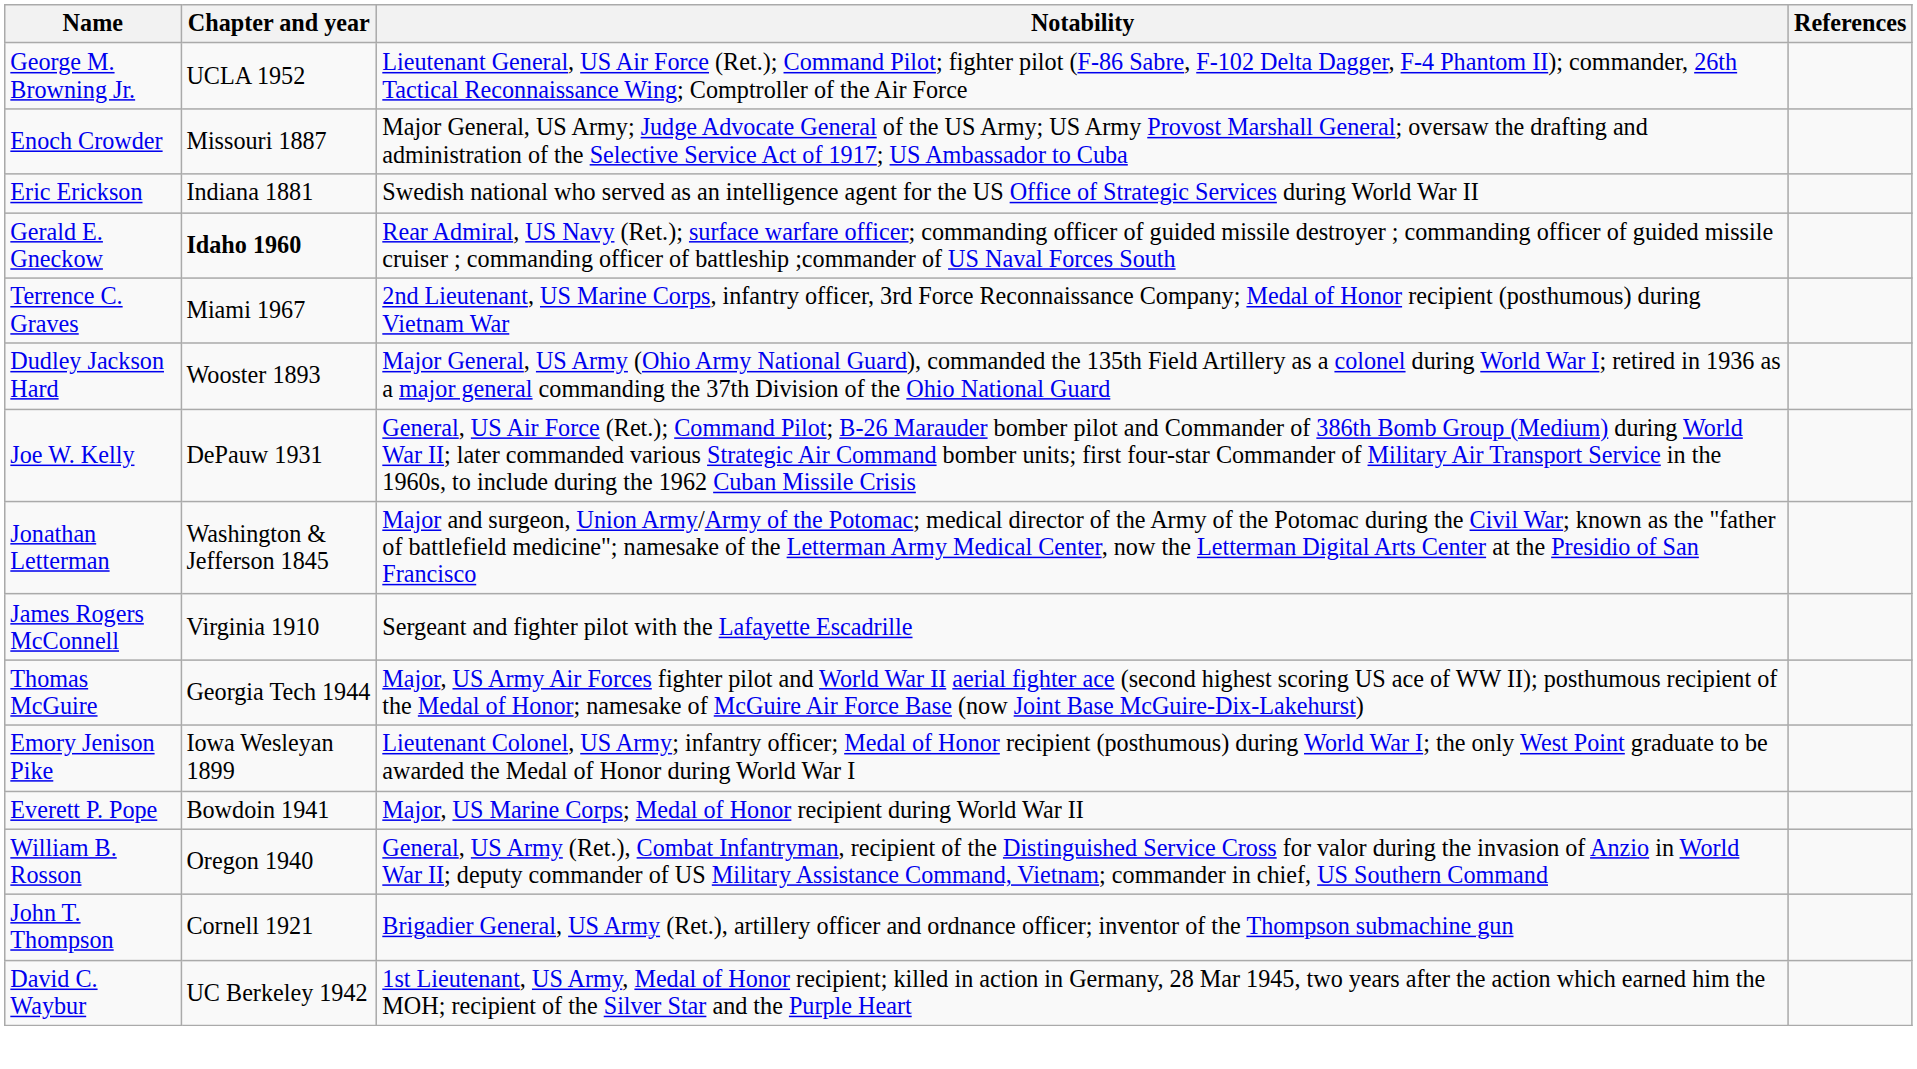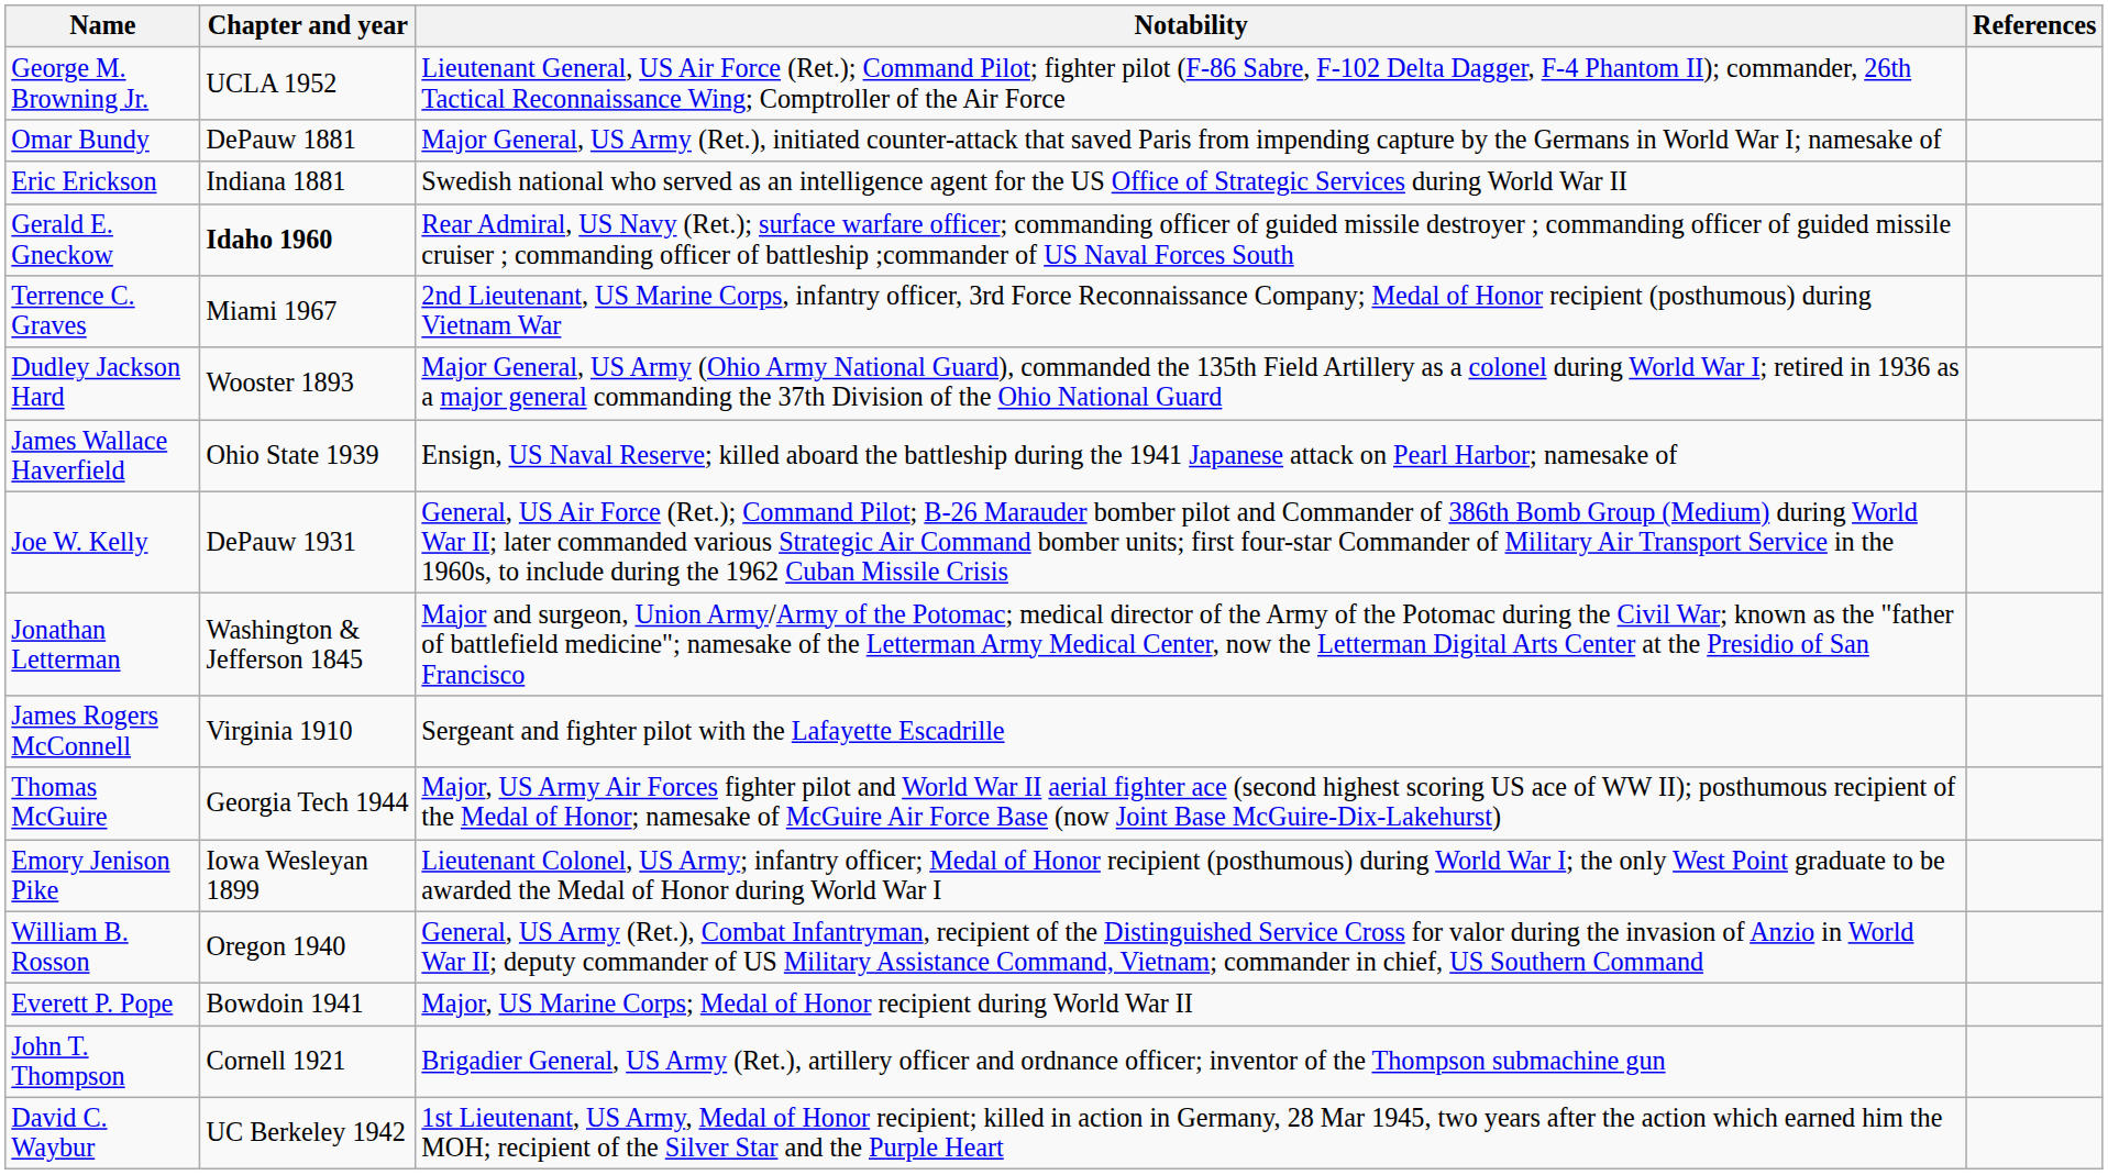 <table class="wikitable sortable" style="width:100%;">
 <tr>
 <th>Name</th>
 <th>Chapter and year</th>
 <th>Notability</th>
 <th>References</th>
 </tr>
 <tr>
 <td><a href='#'>George M. Browning Jr.</a></td>
 <td>UCLA 1952</td>
 <td><a href='#'>Lieutenant General</a>, <a href='#'>US Air Force</a> (Ret.); <a href='#'>Command Pilot</a>; fighter pilot (<a href='#'>F-86 Sabre</a>, <a href='#'>F-102 Delta Dagger</a>, <a href='#'>F-4 Phantom II</a>); commander, <a href='#'>26th Tactical Reconnaissance Wing</a>; Comptroller of the Air Force</td>
 <td></td>
 </tr>
 <tr>
-<td><a href='#'>Enoch Crowder</a></td>
-<td>Missouri 1887</td>
-<td>Major General, US Army; <a href='#'>Judge Advocate General</a> of the US Army; US Army <a href='#'>Provost Marshall General</a>; oversaw the drafting and administration of the <a href='#'>Selective Service Act of 1917</a>; <a href='#'>US Ambassador to Cuba</a></td>
+<td><a href='#'>Omar Bundy</a></td>
+<td>DePauw 1881</td>
+<td><a href='#'>Major General</a>, <a href='#'>US Army</a> (Ret.), initiated counter-attack that saved Paris from impending capture by the Germans in World War I; namesake of </td>
 <td></td>
 </tr>
 <tr>
 <td><a href='#'>Eric Erickson</a></td>
 <td>Indiana 1881</td>
 <td>Swedish national who served as an intelligence agent for the US <a href='#'>Office of Strategic Services</a> during World War II</td>
 <td></td>
 </tr>
 <tr>
 <td><a href='#'>Gerald E. Gneckow</a></td>
 <td><strong>Idaho 1960</strong></td>
 <td><a href='#'>Rear Admiral</a>, <a href='#'>US Navy</a> (Ret.); <a href='#'>surface warfare officer</a>; commanding officer of guided missile destroyer ; commanding officer of guided missile cruiser ; commanding officer of battleship ;commander of <a href='#'>US Naval Forces South</a></td>
 <td></td>
 </tr>
 <tr>
 <td><a href='#'>Terrence C. Graves</a></td>
 <td>Miami 1967</td>
 <td><a href='#'>2nd Lieutenant</a>, <a href='#'>US Marine Corps</a>, infantry officer, 3rd Force Reconnaissance Company; <a href='#'>Medal of Honor</a> recipient (posthumous) during <a href='#'>Vietnam War</a></td>
 <td></td>
 </tr>
 <tr>
 <td><a href='#'>Dudley Jackson Hard</a></td>
 <td>Wooster 1893</td>
 <td><a href='#'>Major General</a>, <a href='#'>US Army</a> (<a href='#'>Ohio Army National Guard</a>), commanded the 135th Field Artillery as a <a href='#'>colonel</a> during <a href='#'>World War I</a>; retired in 1936 as a <a href='#'>major general</a> commanding the 37th Division of the <a href='#'>Ohio National Guard</a></td>
+<td></td>
+</tr>
+<tr>
+<td><a href='#'>James Wallace Haverfield</a></td>
+<td>Ohio State 1939</td>
+<td>Ensign, <a href='#'>US Naval Reserve</a>; killed aboard the battleship  during the 1941 <a href='#'>Japanese</a> attack on <a href='#'>Pearl Harbor</a>; namesake of </td>
 <td></td>
 </tr>
 <tr>
 <td><a href='#'>Joe W. Kelly</a></td>
 <td>DePauw 1931</td>
 <td><a href='#'>General</a>, <a href='#'>US Air Force</a> (Ret.); <a href='#'>Command Pilot</a>; <a href='#'>B-26 Marauder</a> bomber pilot and Commander of <a href='#'>386th Bomb Group (Medium)</a> during <a href='#'>World War II</a>; later commanded various <a href='#'>Strategic Air Command</a> bomber units; first four-star Commander of <a href='#'>Military Air Transport Service</a> in the 1960s, to include during the 1962 <a href='#'>Cuban Missile Crisis</a></td>
 <td></td>
 </tr>
 <tr>
 <td><a href='#'>Jonathan Letterman</a></td>
 <td>Washington & Jefferson 1845</td>
 <td><a href='#'>Major</a> and surgeon, <a href='#'>Union Army</a>/<a href='#'>Army of the Potomac</a>; medical director of the Army of the Potomac during the <a href='#'>Civil War</a>; known as the "father of battlefield medicine"; namesake of the <a href='#'>Letterman Army Medical Center</a>, now the <a href='#'>Letterman Digital Arts Center</a> at the <a href='#'>Presidio of San Francisco</a></td>
 <td></td>
 </tr>
 <tr>
 <td><a href='#'>James Rogers McConnell</a></td>
 <td>Virginia 1910</td>
 <td>Sergeant and fighter pilot with the <a href='#'>Lafayette Escadrille</a></td>
 <td></td>
 </tr>
 <tr>
 <td><a href='#'>Thomas McGuire</a></td>
 <td>Georgia Tech 1944</td>
 <td><a href='#'>Major</a>, <a href='#'>US Army Air Forces</a> fighter pilot and <a href='#'>World War II</a> <a href='#'>aerial fighter ace</a> (second highest scoring US ace of WW II); posthumous recipient of the <a href='#'>Medal of Honor</a>; namesake of <a href='#'>McGuire Air Force Base</a> (now <a href='#'>Joint Base McGuire-Dix-Lakehurst</a>)</td>
 <td></td>
 </tr>
 <tr>
 <td><a href='#'>Emory Jenison Pike</a></td>
 <td>Iowa Wesleyan 1899</td>
 <td><a href='#'>Lieutenant Colonel</a>, <a href='#'>US Army</a>; infantry officer; <a href='#'>Medal of Honor</a> recipient (posthumous) during <a href='#'>World War I</a>; the only <a href='#'>West Point</a> graduate to be awarded the Medal of Honor during World War I</td>
 <td></td>
 </tr>
 <tr>
+<td><a href='#'>William B. Rosson</a></td>
+<td>Oregon 1940</td>
+<td><a href='#'>General</a>, <a href='#'>US Army</a> (Ret.), <a href='#'>Combat Infantryman</a>, recipient of the <a href='#'>Distinguished Service Cross</a> for valor during the invasion of <a href='#'>Anzio</a> in <a href='#'>World War II</a>; deputy commander of US <a href='#'>Military Assistance Command, Vietnam</a>; commander in chief, <a href='#'>US Southern Command</a></td>
+<td></td>
+</tr>
+<tr>
 <td><a href='#'>Everett P. Pope</a></td>
 <td>Bowdoin 1941</td>
 <td><a href='#'>Major</a>, <a href='#'>US Marine Corps</a>; <a href='#'>Medal of Honor</a> recipient during World War II</td>
-<td></td>
-</tr>
-<tr>
-<td><a href='#'>William B. Rosson</a></td>
-<td>Oregon 1940</td>
-<td><a href='#'>General</a>, <a href='#'>US Army</a> (Ret.), <a href='#'>Combat Infantryman</a>, recipient of the <a href='#'>Distinguished Service Cross</a> for valor during the invasion of <a href='#'>Anzio</a> in <a href='#'>World War II</a>; deputy commander of US <a href='#'>Military Assistance Command, Vietnam</a>; commander in chief, <a href='#'>US Southern Command</a></td>
 <td></td>
 </tr>
 <tr>
 <td><a href='#'>John T. Thompson</a></td>
 <td>Cornell 1921</td>
 <td><a href='#'>Brigadier General</a>, <a href='#'>US Army</a> (Ret.), artillery officer and ordnance officer; inventor of the <a href='#'>Thompson submachine gun</a></td>
 <td></td>
 </tr>
 <tr>
 <td><a href='#'>David C. Waybur</a></td>
 <td>UC Berkeley 1942</td>
 <td><a href='#'>1st Lieutenant</a>, <a href='#'>US Army</a>, <a href='#'>Medal of Honor</a> recipient; killed in action in Germany, 28 Mar 1945, two years after the action which earned him the MOH; recipient of the <a href='#'>Silver Star</a> and the <a href='#'>Purple Heart</a></td>
 <td></td>
 </tr>
 </table>
